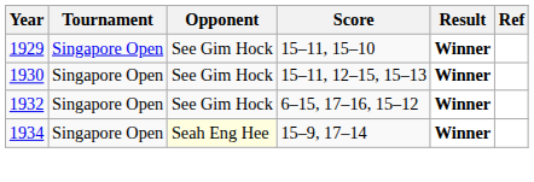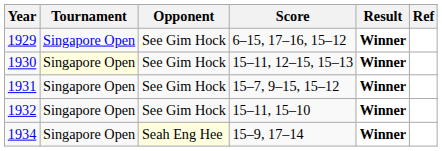 <table class="sortable wikitable" style="font-size:90%;">
 <tr>
 <th>Year</th>
 <th>Tournament</th>
 <th>Opponent</th>
 <th>Score</th>
 <th>Result</th>
 <th>Ref</th>
 </tr>
 <tr>
 <td align="center"><a href='#'>1929</a></td>
 <td><a href='#'>Singapore Open</a></td>
 <td> See Gim Hock</td>
-<td>15–11, 15–10</td>
+<td>6–15, 17–16, 15–12</td>
 <td style="text-align:left; background:white"> <strong>Winner</strong></td>
 <td style="text-align:center; background:white"></td>
 </tr>
 <tr>
 <td align="center"><a href='#'>1930</a></td>
+<td style="background: lightyellow;">Singapore Open</td>
+<td> See Gim Hock</td>
+<td>15–11, 12–15, 15–13</td>
+<td style="text-align:left; background:white"> <strong>Winner</strong></td>
+<td style="text-align:center; background:white"></td>
+</tr>
+<tr>
+<td align="center"><a href='#'>1931</a></td>
 <td>Singapore Open</td>
 <td> See Gim Hock</td>
-<td>15–11, 12–15, 15–13</td>
+<td>15–7, 9–15, 15–12</td>
 <td style="text-align:left; background:white"> <strong>Winner</strong></td>
 <td style="text-align:center; background:white"></td>
 </tr>
 <tr>
 <td align="center"><a href='#'>1932</a></td>
 <td>Singapore Open</td>
 <td> See Gim Hock</td>
-<td>6–15, 17–16, 15–12</td>
+<td>15–11, 15–10</td>
 <td style="text-align:left; background:white"> <strong>Winner</strong></td>
 <td style="text-align:center; background:white"></td>
 </tr>
 <tr>
 <td align="center"><a href='#'>1934</a></td>
 <td>Singapore Open</td>
 <td style="background: lightyellow;"> Seah Eng Hee</td>
 <td>15–9, 17–14</td>
 <td style="text-align:left; background:white"> <strong>Winner</strong></td>
 <td style="text-align:center; background:white"></td>
 </tr>
 </table>
